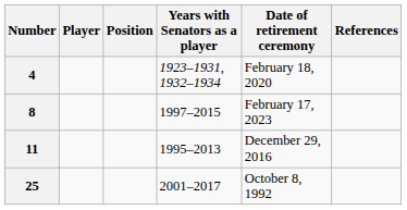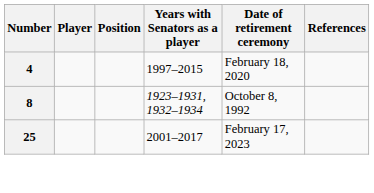 <table class="wikitable sortable" width="75%">
 <tr>
 <th scope="col">Number</th>
 <th scope="col">Player</th>
 <th scope="col">Position</th>
 <th scope="col">Years with Senators as a player</th>
 <th scope="col">Date of retirement ceremony</th>
 <th scope="col" class="unsortable">References</th>
 </tr>
 <tr>
 <th scope="row">4</th>
 <td></td>
 <td></td>
-<td><em>1923–1931, 1932–1934</em></td>
+<td>1997–2015</td>
 <td>February 18, 2020</td>
 <td></td>
 </tr>
 <tr>
 <th scope="row">8</th>
 <td></td>
 <td></td>
-<td>1997–2015</td>
-<td>February 17, 2023</td>
-<td></td>
-</tr>
-<tr>
-<th scope="row">11</th>
-<td></td>
-<td></td>
-<td>1995–2013</td>
-<td>December 29, 2016</td>
+<td><em>1923–1931, 1932–1934</em></td>
+<td>October 8, 1992</td>
 <td></td>
 </tr>
 <tr>
 <th scope="row">25</th>
 <td></td>
 <td></td>
 <td>2001–2017</td>
-<td>October 8, 1992</td>
+<td>February 17, 2023</td>
 <td></td>
 </tr>
 </table>
